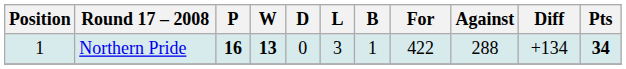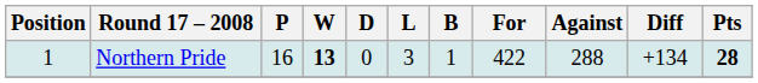 <table class="wikitable" style="text-align:center; font-size:85%;">
 <tr>
 <th width=40 abbr="Position">Position</th>
 <th width=100>Round 17 – 2008</th>
 <th width=20 abbr="Played">P</th>
 <th width=20 abbr="Won">W</th>
 <th width=20 abbr="Drawn">D</th>
 <th width=20 abbr="Lost">L</th>
 <th width=20 abbr="Bye">B</th>
 <th width=40 abbr="Points for">For</th>
 <th width=40 abbr="Points against">Against</th>
 <th width=40 abbr="Points difference">Diff</th>
 <th width=25 abbr="Points">Pts</th>
 </tr>
 <tr style="background: #d7ebed;">
 <td>1</td>
 <td style="text-align:left;"> <a href='#'>Northern Pride</a></td>
-<td><strong>16</strong></td>
+<td>16</td>
 <td><strong>13</strong></td>
 <td>0</td>
 <td>3</td>
 <td>1</td>
 <td>422</td>
 <td>288</td>
 <td>+134</td>
-<td><strong>34</strong></td>
+<td><strong>28</strong></td>
 </tr>
 <tr>
 </tr>
 </table>
